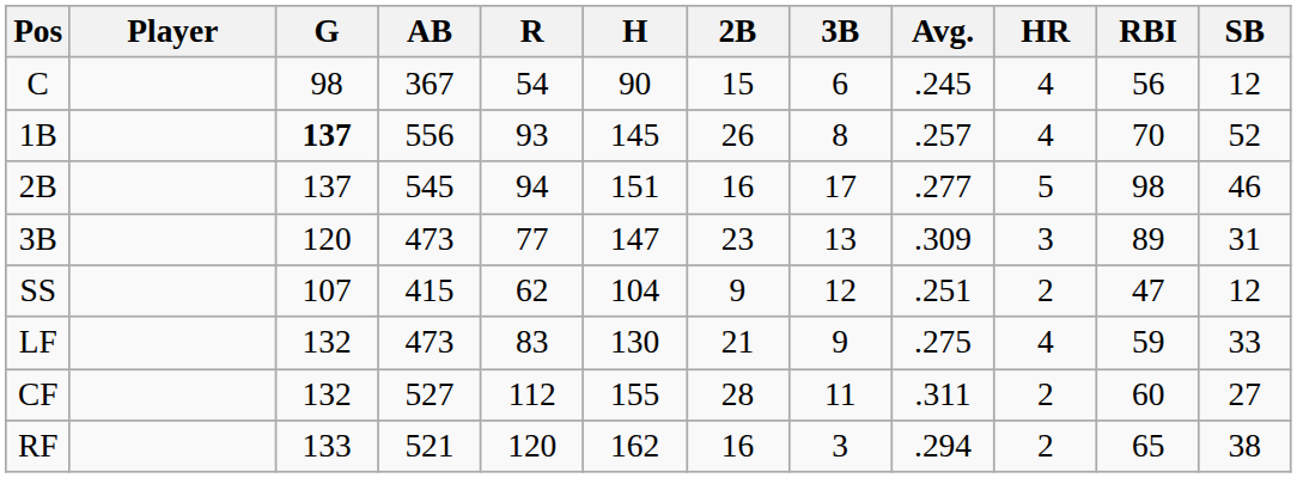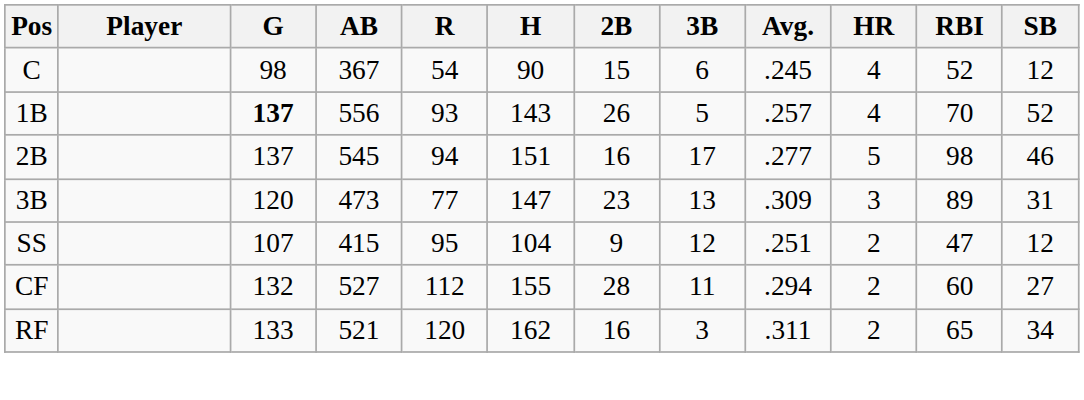 <table class="wikitable">
 <tr Batting average;>
 <th bgcolor="#DDDDFF" width="5%">Pos</th>
 <th bgcolor="#DDDDFF" width="16%">Player</th>
 <th bgcolor="#DDDDFF" width="8%">G</th>
 <th bgcolor="#DDDDFF" width="8%">AB</th>
 <th bgcolor="#DDDDFF" width="8%">R</th>
 <th bgcolor="#DDDDFF" width="8%">H</th>
 <th bgcolor="#DDDDFF" width="8%">2B</th>
 <th bgcolor="#DDDDFF" width="8%">3B</th>
 <th bgcolor="#DDDDFF" width="8%">Avg.</th>
 <th bgcolor="#DDDDFF" width="8%">HR</th>
 <th bgcolor="#DDDDFF" width="8%">RBI</th>
 <th bgcolor="#DDDDFF" width="8%">SB</th>
 </tr>
 <tr align="center">
 <td>C</td>
 <td></td>
 <td>98</td>
 <td>367</td>
 <td>54</td>
 <td>90</td>
 <td>15</td>
 <td>6</td>
 <td>.245</td>
 <td>4</td>
-<td>56</td>
+<td>52</td>
 <td>12</td>
 </tr>
 <tr align="center">
 <td>1B</td>
 <td></td>
 <td><strong>137</strong></td>
 <td>556</td>
 <td>93</td>
-<td>145</td>
+<td>143</td>
 <td>26</td>
-<td>8</td>
+<td>5</td>
 <td>.257</td>
 <td>4</td>
 <td>70</td>
 <td>52</td>
 </tr>
 <tr align="center">
 <td>2B</td>
 <td></td>
 <td>137</td>
 <td>545</td>
 <td>94</td>
 <td>151</td>
 <td>16</td>
 <td>17</td>
 <td>.277</td>
 <td>5</td>
 <td>98</td>
 <td>46</td>
 </tr>
 <tr align="center">
 <td>3B</td>
 <td></td>
 <td>120</td>
 <td>473</td>
 <td>77</td>
 <td>147</td>
 <td>23</td>
 <td>13</td>
 <td>.309</td>
 <td>3</td>
 <td>89</td>
 <td>31</td>
 </tr>
 <tr align="center">
 <td>SS</td>
 <td></td>
 <td>107</td>
 <td>415</td>
-<td>62</td>
+<td>95</td>
 <td>104</td>
 <td>9</td>
 <td>12</td>
 <td>.251</td>
 <td>2</td>
 <td>47</td>
 <td>12</td>
-</tr>
-<tr align="center">
-<td>LF</td>
-<td></td>
-<td>132</td>
-<td>473</td>
-<td>83</td>
-<td>130</td>
-<td>21</td>
-<td>9</td>
-<td>.275</td>
-<td>4</td>
-<td>59</td>
-<td>33</td>
 </tr>
 <tr align="center">
 <td>CF</td>
 <td></td>
 <td>132</td>
 <td>527</td>
 <td>112</td>
 <td>155</td>
 <td>28</td>
 <td>11</td>
-<td>.311</td>
+<td>.294</td>
 <td>2</td>
 <td>60</td>
 <td>27</td>
 </tr>
 <tr align="center">
 <td>RF</td>
 <td></td>
 <td>133</td>
 <td>521</td>
 <td>120</td>
 <td>162</td>
 <td>16</td>
 <td>3</td>
-<td>.294</td>
+<td>.311</td>
 <td>2</td>
 <td>65</td>
-<td>38</td>
+<td>34</td>
 </tr>
 </table>
